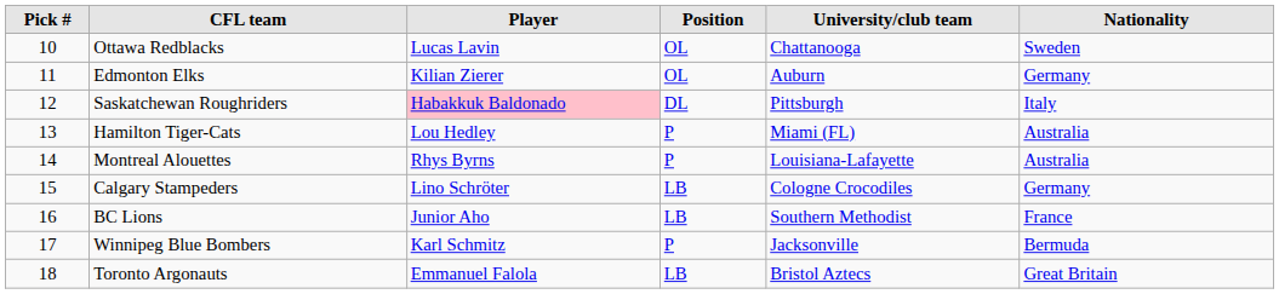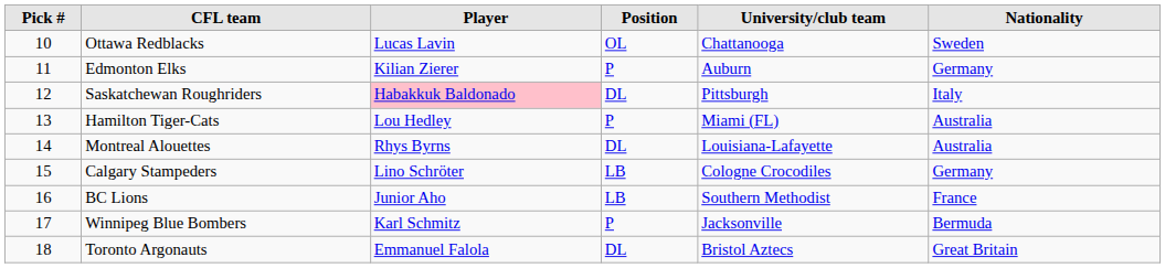 <table class="wikitable" style="width: 90%">
 <tr>
 <th style="background:#E5E5E5;">Pick #</th>
 <th width=25% style="background:#E5E5E5;">CFL team</th>
 <th width=20% style="background:#E5E5E5;">Player</th>
 <th style="background:#E5E5E5;">Position</th>
 <th width=20% style="background:#E5E5E5;">University/club team</th>
 <th width=20% style="background:#E5E5E5;">Nationality</th>
 </tr>
 <tr>
 <td align=center>10</td>
 <td>Ottawa Redblacks</td>
 <td><a href='#'>Lucas Lavin</a></td>
 <td><a href='#'>OL</a></td>
 <td><a href='#'>Chattanooga</a></td>
 <td> <a href='#'>Sweden</a></td>
 </tr>
 <tr>
 <td align=center>11</td>
 <td>Edmonton Elks</td>
 <td><a href='#'>Kilian Zierer</a></td>
-<td><a href='#'>OL</a></td>
+<td><a href='#'>P</a></td>
 <td><a href='#'>Auburn</a></td>
 <td> <a href='#'>Germany</a></td>
 </tr>
 <tr>
 <td align=center>12</td>
 <td>Saskatchewan Roughriders</td>
 <td style="background: pink;"><a href='#'>Habakkuk Baldonado</a></td>
 <td><a href='#'>DL</a></td>
 <td><a href='#'>Pittsburgh</a></td>
 <td> <a href='#'>Italy</a></td>
 </tr>
 <tr>
 <td align=center>13</td>
 <td>Hamilton Tiger-Cats</td>
 <td><a href='#'>Lou Hedley</a></td>
 <td><a href='#'>P</a></td>
 <td><a href='#'>Miami (FL)</a></td>
 <td> <a href='#'>Australia</a></td>
 </tr>
 <tr>
 <td align=center>14</td>
 <td>Montreal Alouettes</td>
 <td><a href='#'>Rhys Byrns</a></td>
-<td><a href='#'>P</a></td>
+<td><a href='#'>DL</a></td>
 <td><a href='#'>Louisiana-Lafayette</a></td>
 <td> <a href='#'>Australia</a></td>
 </tr>
 <tr>
 <td align=center>15</td>
 <td>Calgary Stampeders</td>
 <td><a href='#'>Lino Schröter</a></td>
 <td><a href='#'>LB</a></td>
 <td><a href='#'>Cologne Crocodiles</a></td>
 <td> <a href='#'>Germany</a></td>
 </tr>
 <tr>
 <td align=center>16</td>
 <td>BC Lions</td>
 <td><a href='#'>Junior Aho</a></td>
 <td><a href='#'>LB</a></td>
 <td><a href='#'>Southern Methodist</a></td>
 <td> <a href='#'>France</a></td>
 </tr>
 <tr>
 <td align=center>17</td>
 <td>Winnipeg Blue Bombers</td>
 <td><a href='#'>Karl Schmitz</a></td>
 <td><a href='#'>P</a></td>
 <td><a href='#'>Jacksonville</a></td>
 <td> <a href='#'>Bermuda</a></td>
 </tr>
 <tr>
 <td align=center>18</td>
 <td>Toronto Argonauts</td>
 <td><a href='#'>Emmanuel Falola</a></td>
-<td><a href='#'>LB</a></td>
+<td><a href='#'>DL</a></td>
 <td><a href='#'>Bristol Aztecs</a></td>
 <td> <a href='#'>Great Britain</a></td>
 </tr>
 </table>
